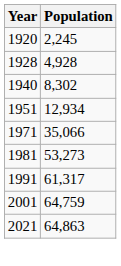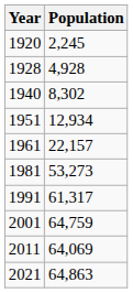 <table class=wikitable>
 <tr>
 <th>Year</th>
 <th>Population</th>
 </tr>
 <tr>
 <td>1920</td>
 <td>2,245</td>
 </tr>
 <tr>
 <td>1928</td>
 <td>4,928</td>
 </tr>
 <tr>
 <td>1940</td>
 <td>8,302</td>
 </tr>
 <tr>
 <td>1951</td>
 <td>12,934</td>
 </tr>
 <tr>
-<td>1971</td>
-<td>35,066</td>
+<td>1961</td>
+<td>22,157</td>
 </tr>
 <tr>
 <td>1981</td>
 <td>53,273</td>
 </tr>
 <tr>
 <td>1991</td>
 <td>61,317</td>
 </tr>
 <tr>
 <td>2001</td>
 <td>64,759</td>
 </tr>
 <tr>
+<td>2011</td>
+<td>64,069</td>
+</tr>
+<tr>
 <td>2021</td>
 <td>64,863</td>
 </tr>
 </table>
